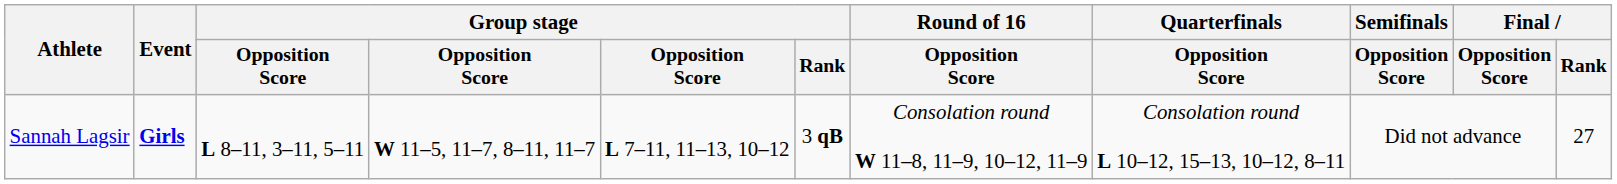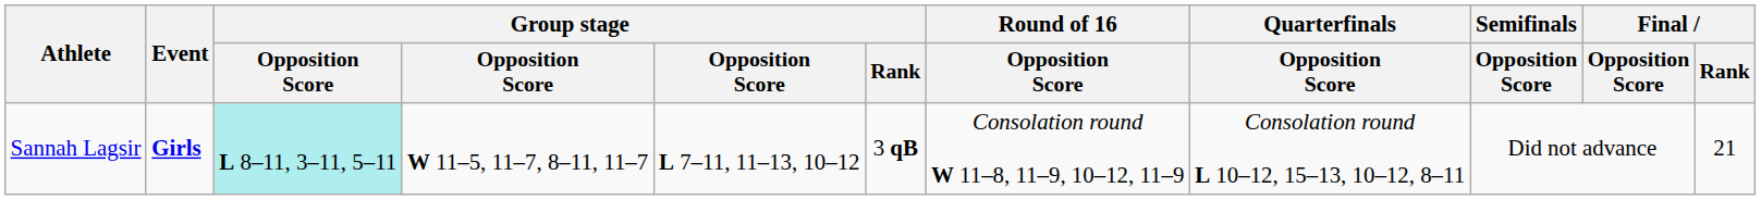 <table class=wikitable style="font-size:90%">
 <tr>
 <th rowspan="2">Athlete</th>
 <th rowspan="2">Event</th>
 <th colspan=4>Group stage</th>
 <th>Round of 16</th>
 <th>Quarterfinals</th>
 <th>Semifinals</th>
 <th colspan=2>Final / </th>
 </tr>
 <tr style="font-size:95%">
 <th>Opposition<br>Score</th>
 <th>Opposition<br>Score</th>
 <th>Opposition<br>Score</th>
 <th>Rank</th>
 <th>Opposition<br>Score</th>
 <th>Opposition<br>Score</th>
 <th>Opposition<br>Score</th>
 <th>Opposition<br>Score</th>
 <th>Rank</th>
 </tr>
 <tr align=center>
 <td align=left><a href='#'>Sannah Lagsir</a></td>
 <td align=left><strong><a href='#'>Girls</a></strong></td>
-<td><br><strong>L</strong> 8–11, 3–11, 5–11</td>
+<td style="background: paleturquoise;"><br><strong>L</strong> 8–11, 3–11, 5–11</td>
 <td><br><strong>W</strong> 11–5, 11–7, 8–11, 11–7</td>
 <td><br><strong>L</strong> 7–11, 11–13, 10–12</td>
 <td>3 <strong>qB</strong></td>
 <td><em>Consolation round</em><br><br><strong>W</strong> 11–8, 11–9, 10–12, 11–9</td>
 <td><em>Consolation round</em><br><br><strong>L</strong> 10–12, 15–13, 10–12, 8–11</td>
 <td colspan=2>Did not advance</td>
-<td>27</td>
+<td>21</td>
 </tr>
 </table>
